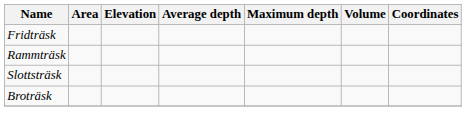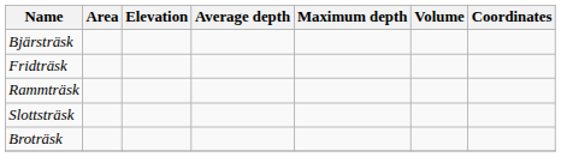 <table class="wikitable">
 <tr>
 <th>Name</th>
 <th>Area</th>
 <th>Elevation</th>
 <th>Average depth</th>
 <th>Maximum depth</th>
 <th>Volume</th>
 <th>Coordinates</th>
+</tr>
+<tr>
+<td><em>Bjärsträsk</em></td>
+<td></td>
+<td></td>
+<td></td>
+<td></td>
+<td></td>
+<td></td>
 </tr>
 <tr>
 <td><em>Fridträsk</em></td>
 <td></td>
 <td></td>
 <td></td>
 <td></td>
 <td></td>
 <td></td>
 </tr>
 <tr>
 <td><em>Rammträsk</em></td>
 <td></td>
 <td></td>
 <td></td>
 <td></td>
 <td></td>
 <td></td>
 </tr>
 <tr>
 <td><em>Slottsträsk</em></td>
 <td></td>
 <td></td>
 <td></td>
 <td></td>
 <td></td>
 <td></td>
 </tr>
 <tr>
 <td><em>Broträsk</em></td>
 <td></td>
 <td></td>
 <td></td>
 <td></td>
 <td></td>
 <td></td>
 </tr>
 <tr>
 </tr>
 </table>
